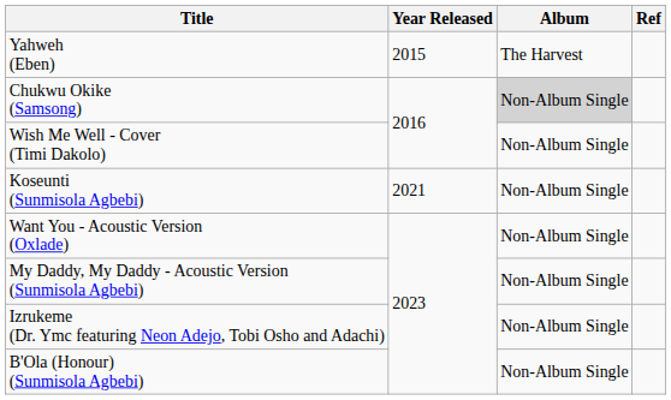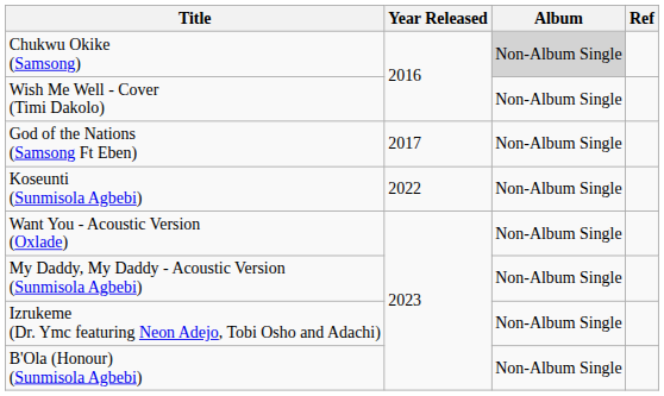 <table class="wikitable">
 <tr>
 <th>Title</th>
 <th>Year Released</th>
 <th>Album</th>
 <th>Ref</th>
-</tr>
-<tr>
-<td>Yahweh<br>(Eben)</td>
-<td>2015</td>
-<td>The Harvest</td>
-<td></td>
 </tr>
 <tr>
 <td>Chukwu Okike<br>(<a href='#'>Samsong</a>)</td>
 <td rowspan="2">2016</td>
 <td style="background: lightgrey;">Non-Album Single</td>
 <td></td>
 </tr>
 <tr>
 <td>Wish Me Well - Cover<br>(Timi Dakolo)</td>
 <td>Non-Album Single</td>
 <td></td>
 </tr>
 <tr>
+<td>God of the Nations<br>(<a href='#'>Samsong</a> Ft Eben)</td>
+<td>2017</td>
+<td>Non-Album Single</td>
+<td></td>
+</tr>
+<tr>
 <td>Koseunti<br>(<a href='#'>Sunmisola Agbebi</a>)</td>
-<td>2021</td>
+<td>2022</td>
 <td>Non-Album Single</td>
 <td></td>
 </tr>
 <tr>
 <td>Want You - Acoustic Version<br>(<a href='#'>Oxlade</a>)</td>
 <td rowspan="4">2023</td>
 <td>Non-Album Single</td>
 <td></td>
 </tr>
 <tr>
 <td>My Daddy, My Daddy - Acoustic Version<br>(<a href='#'>Sunmisola Agbebi</a>)</td>
 <td>Non-Album Single</td>
 <td></td>
 </tr>
 <tr>
 <td>Izrukeme<br>(Dr. Ymc featuring <a href='#'>Neon Adejo</a>, Tobi Osho and Adachi)</td>
 <td>Non-Album Single</td>
 <td></td>
 </tr>
 <tr>
 <td>B'Ola (Honour)<br>(<a href='#'>Sunmisola Agbebi</a>)</td>
 <td>Non-Album Single</td>
 <td></td>
 </tr>
 </table>
